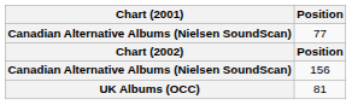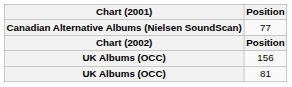 <table class="wikitable plainrowheaders" style="text-align:center">
 <tr>
 <th scope="col">Chart (2001)</th>
 <th scope="col">Position</th>
 </tr>
 <tr>
 <th scope="row">Canadian Alternative Albums (Nielsen SoundScan)</th>
 <td>77</td>
 </tr>
 <tr>
 <th scope="col">Chart (2002)</th>
 <th scope="col">Position</th>
 </tr>
 <tr>
-<th scope="row">Canadian Alternative Albums (Nielsen SoundScan)</th>
+<th scope="row">UK Albums (OCC)</th>
 <td>156</td>
 </tr>
 <tr>
 <th scope="row">UK Albums (OCC)</th>
 <td>81</td>
 </tr>
 </table>
